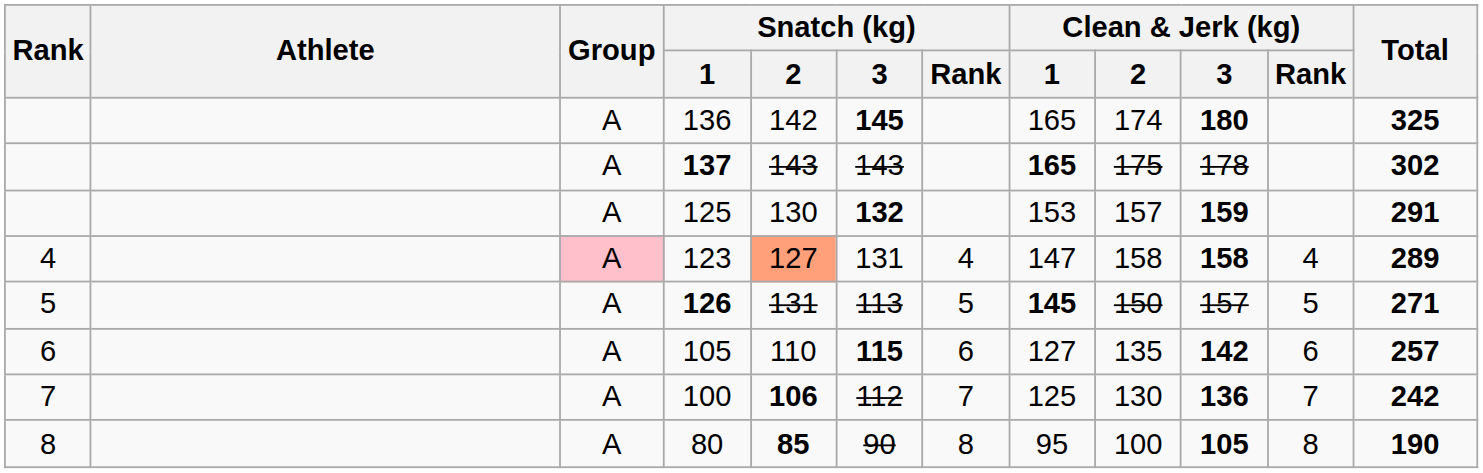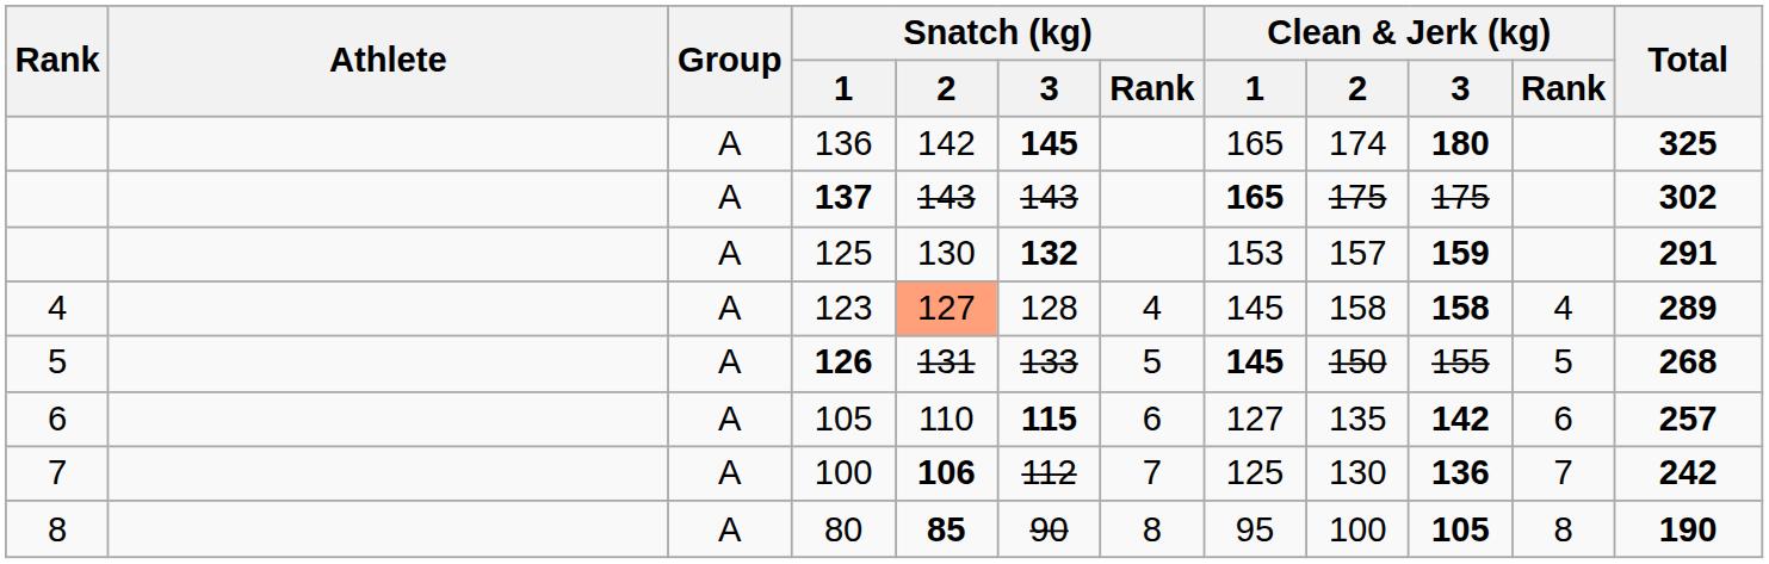 <table class = "wikitable" style="text-align:center;">
 <tr>
 <th rowspan=2 width=40>Rank</th>
 <th rowspan=2 width=250>Athlete</th>
 <th rowspan=2 width=50>Group</th>
 <th colspan=4>Snatch (kg)</th>
 <th colspan=4>Clean & Jerk (kg)</th>
 <th rowspan=2 width=60>Total</th>
 </tr>
 <tr>
 <th width=40>1</th>
 <th width=40>2</th>
 <th width=40>3</th>
 <th width=40>Rank</th>
 <th width=40>1</th>
 <th width=40>2</th>
 <th width=40>3</th>
 <th width=40>Rank</th>
 </tr>
 <tr>
 <td></td>
 <td align=left></td>
 <td>A</td>
 <td>136</td>
 <td>142</td>
 <td><strong>145</strong></td>
 <td></td>
 <td>165</td>
 <td>174</td>
 <td><strong>180</strong></td>
 <td></td>
 <td><strong>325</strong></td>
 </tr>
 <tr>
 <td></td>
 <td align=left></td>
 <td>A</td>
 <td><strong>137</strong></td>
 <td><s>143</s></td>
 <td><s>143</s></td>
 <td></td>
 <td><strong>165</strong></td>
 <td><s>175</s></td>
-<td><s>178</s></td>
+<td><s>175</s></td>
 <td></td>
 <td><strong>302</strong></td>
 </tr>
 <tr>
 <td></td>
 <td align=left></td>
 <td>A</td>
 <td>125</td>
 <td>130</td>
 <td><strong>132</strong></td>
 <td></td>
 <td>153</td>
 <td>157</td>
 <td><strong>159</strong></td>
 <td></td>
 <td><strong>291</strong></td>
 </tr>
 <tr>
 <td>4</td>
 <td align=left></td>
-<td style="background: pink;">A</td>
+<td>A</td>
 <td>123</td>
 <td style="background: lightsalmon;">127</td>
-<td>131</td>
+<td>128</td>
 <td>4</td>
-<td>147</td>
+<td>145</td>
 <td>158</td>
 <td><strong>158</strong></td>
 <td>4</td>
 <td><strong>289</strong></td>
 </tr>
 <tr>
 <td>5</td>
 <td align=left></td>
 <td>A</td>
 <td><strong>126</strong></td>
 <td><s>131</s></td>
-<td><s>113</s></td>
+<td><s>133</s></td>
 <td>5</td>
 <td><strong>145</strong></td>
 <td><s>150</s></td>
-<td><s>157</s></td>
+<td><s>155</s></td>
 <td>5</td>
-<td><strong>271</strong></td>
+<td><strong>268</strong></td>
 </tr>
 <tr>
 <td>6</td>
 <td align=left></td>
 <td>A</td>
 <td>105</td>
 <td>110</td>
 <td><strong>115</strong></td>
 <td>6</td>
 <td>127</td>
 <td>135</td>
 <td><strong>142</strong></td>
 <td>6</td>
 <td><strong>257</strong></td>
 </tr>
 <tr>
 <td>7</td>
 <td align=left></td>
 <td>A</td>
 <td>100</td>
 <td><strong>106</strong></td>
 <td><s>112</s></td>
 <td>7</td>
 <td>125</td>
 <td>130</td>
 <td><strong>136</strong></td>
 <td>7</td>
 <td><strong>242</strong></td>
 </tr>
 <tr>
 <td>8</td>
 <td align=left></td>
 <td>A</td>
 <td>80</td>
 <td><strong>85</strong></td>
 <td><s>90</s></td>
 <td>8</td>
 <td>95</td>
 <td>100</td>
 <td><strong>105</strong></td>
 <td>8</td>
 <td><strong>190</strong></td>
 </tr>
 </table>
